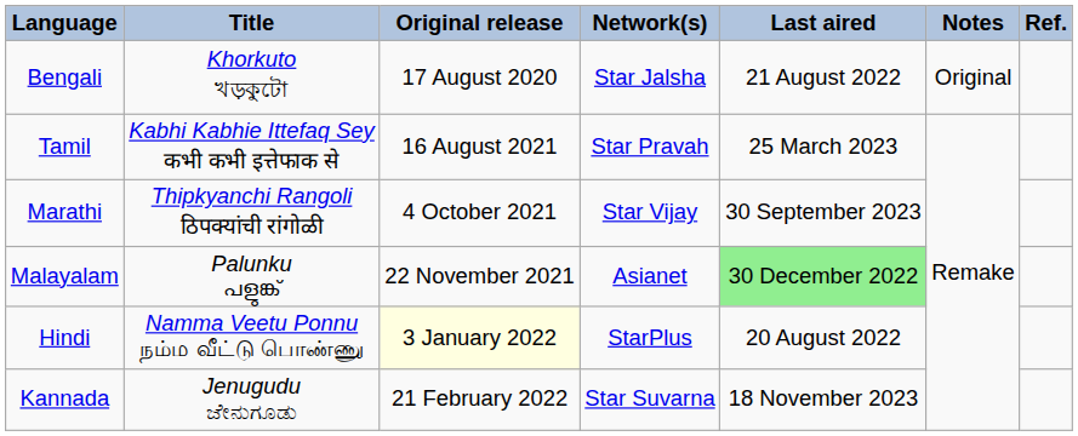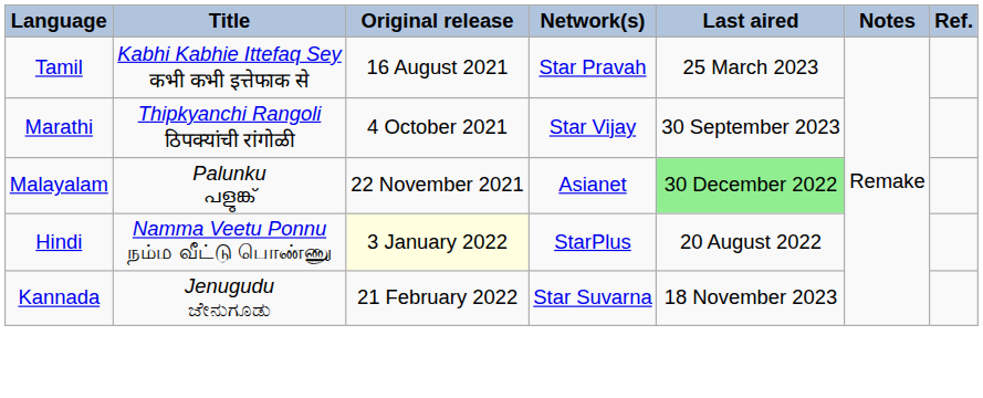 <table class="wikitable" style="text-align:center;">
 <tr>
 <th style="background:LightSteelBlue">Language</th>
 <th style="background:LightSteelBlue">Title</th>
 <th style="background:LightSteelBlue">Original release</th>
 <th style="background:LightSteelBlue">Network(s)</th>
 <th style="background:LightSteelBlue">Last aired</th>
 <th style="background:LightSteelBlue">Notes</th>
 <th style="background:LightSteelBlue">Ref.</th>
-</tr>
-<tr>
-<td><a href='#'>Bengali</a></td>
-<td><em><a href='#'>Khorkuto</a></em> <br> খড়কুটো</td>
-<td>17 August 2020</td>
-<td><a href='#'>Star Jalsha</a></td>
-<td>21 August 2022</td>
-<td>Original</td>
-<td></td>
 </tr>
 <tr>
 <td><a href='#'>Tamil</a></td>
 <td><em><a href='#'>Kabhi Kabhie Ittefaq Sey</a></em> <br> कभी कभी इत्तेफाक से</td>
 <td>16 August 2021</td>
 <td><a href='#'>Star Pravah</a></td>
 <td>25 March 2023</td>
 <td rowspan="5">Remake</td>
 <td></td>
 </tr>
 <tr>
 <td><a href='#'>Marathi</a></td>
 <td><em><a href='#'>Thipkyanchi Rangoli</a></em> <br> ठिपक्यांची रांगोळी</td>
 <td>4 October 2021</td>
 <td><a href='#'>Star Vijay</a></td>
 <td>30 September 2023</td>
 <td></td>
 </tr>
 <tr>
 <td><a href='#'>Malayalam</a></td>
 <td><em>Palunku</em> <br> പളുങ്ക്</td>
 <td>22 November 2021</td>
 <td><a href='#'>Asianet</a></td>
 <td style="background: lightgreen;">30 December 2022</td>
 <td></td>
 </tr>
 <tr>
 <td><a href='#'>Hindi</a></td>
 <td><em><a href='#'>Namma Veetu Ponnu</a></em> <br> நம்ம வீட்டு பொண்ணு</td>
 <td style="background: lightyellow;">3 January 2022</td>
 <td><a href='#'>StarPlus</a></td>
 <td>20 August 2022</td>
 <td></td>
 </tr>
 <tr>
 <td><a href='#'>Kannada</a></td>
 <td><em>Jenugudu</em> <br> ಜೇನುಗೂಡು</td>
 <td>21 February 2022</td>
 <td><a href='#'>Star Suvarna</a></td>
 <td>18 November 2023</td>
 <td></td>
 </tr>
 </table>
